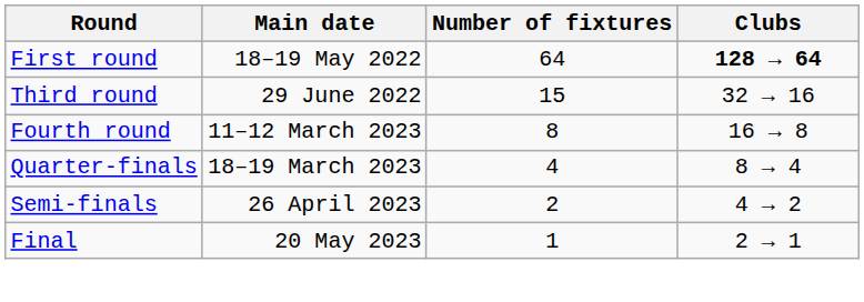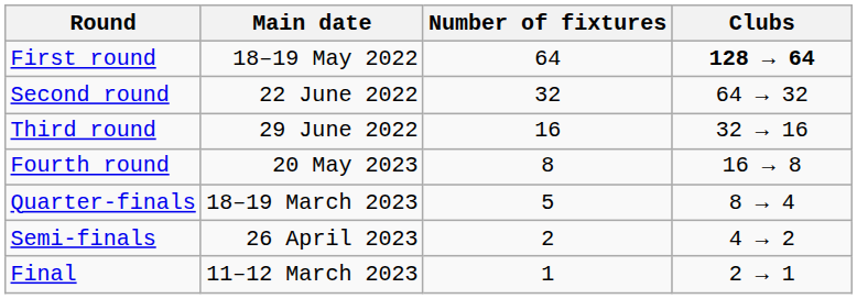 <table class="wikitable" style="text-align:center">
 <tr>
 <th>Round</th>
 <th>Main date</th>
 <th>Number of fixtures</th>
 <th width=100>Clubs</th>
 </tr>
 <tr>
 <td align=left><a href='#'>First round</a></td>
 <td align=right>18–19 May 2022</td>
 <td>64</td>
 <td><strong>128 → 64</strong></td>
 </tr>
 <tr>
+<td align=left><a href='#'>Second round</a></td>
+<td align=right>22 June 2022</td>
+<td>32</td>
+<td>64 → 32</td>
+</tr>
+<tr>
 <td align=left><a href='#'>Third round</a></td>
 <td align=right>29 June 2022</td>
-<td>15</td>
+<td>16</td>
 <td>32 → 16</td>
 </tr>
 <tr>
 <td align=left><a href='#'>Fourth round</a></td>
-<td align=right>11–12 March 2023</td>
+<td align=right>20 May 2023</td>
 <td>8</td>
 <td>16 → 8</td>
 </tr>
 <tr>
 <td align=left><a href='#'>Quarter-finals</a></td>
 <td align=right>18–19 March 2023</td>
-<td>4</td>
+<td>5</td>
 <td>8 → 4</td>
 </tr>
 <tr>
 <td align=left><a href='#'>Semi-finals</a></td>
 <td align=right>26 April 2023</td>
 <td>2</td>
 <td>4 → 2</td>
 </tr>
 <tr>
 <td align=left><a href='#'>Final</a></td>
-<td align=right>20 May 2023</td>
+<td align=right>11–12 March 2023</td>
 <td>1</td>
 <td>2 → 1</td>
 </tr>
 </table>
